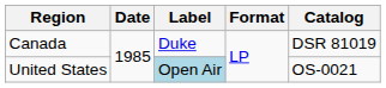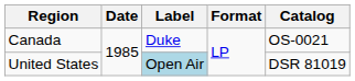 <table class="wikitable">
 <tr>
 <th>Region</th>
 <th>Date</th>
 <th>Label</th>
 <th>Format</th>
 <th>Catalog</th>
 </tr>
 <tr>
 <td>Canada</td>
 <td rowspan="2">1985</td>
 <td><a href='#'>Duke</a></td>
 <td rowspan="2"><a href='#'>LP</a></td>
-<td>DSR 81019</td>
+<td>OS-0021</td>
 </tr>
 <tr>
 <td>United States</td>
 <td style="background: lightblue;">Open Air</td>
-<td>OS-0021</td>
+<td>DSR 81019</td>
 </tr>
 </table>
